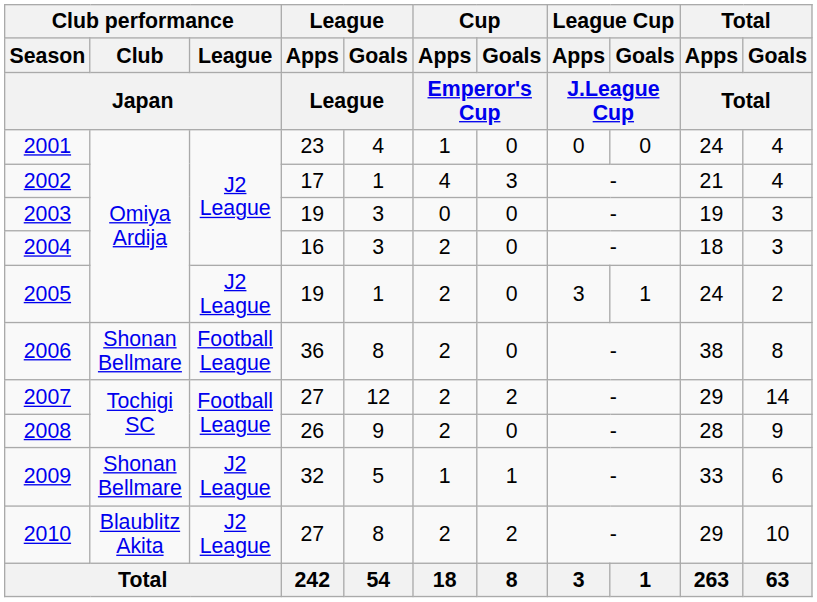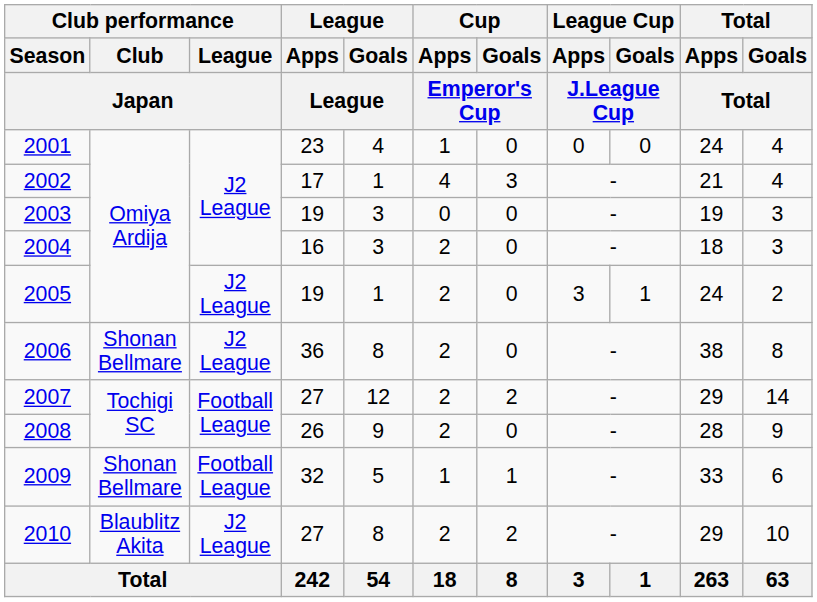 <table class="wikitable" style="text-align:center;">
 <tr>
 <th colspan=3>Club performance</th>
 <th colspan=2>League</th>
 <th colspan=2>Cup</th>
 <th colspan=2>League Cup</th>
 <th colspan=2>Total</th>
 </tr>
 <tr>
 <th>Season</th>
 <th>Club</th>
 <th>League</th>
 <th>Apps</th>
 <th>Goals</th>
 <th>Apps</th>
 <th>Goals</th>
 <th>Apps</th>
 <th>Goals</th>
 <th>Apps</th>
 <th>Goals</th>
 </tr>
 <tr>
 <th colspan=3>Japan</th>
 <th colspan=2>League</th>
 <th colspan=2><a href='#'>Emperor's Cup</a></th>
 <th colspan=2><a href='#'>J.League Cup</a></th>
 <th colspan=2>Total</th>
 </tr>
 <tr>
 <td><a href='#'>2001</a></td>
 <td rowspan="5"><a href='#'>Omiya Ardija</a></td>
 <td rowspan="4"><a href='#'>J2 League</a></td>
 <td>23</td>
 <td>4</td>
 <td>1</td>
 <td>0</td>
 <td>0</td>
 <td>0</td>
 <td>24</td>
 <td>4</td>
 </tr>
 <tr>
 <td><a href='#'>2002</a></td>
 <td>17</td>
 <td>1</td>
 <td>4</td>
 <td>3</td>
 <td colspan="2">-</td>
 <td>21</td>
 <td>4</td>
 </tr>
 <tr>
 <td><a href='#'>2003</a></td>
 <td>19</td>
 <td>3</td>
 <td>0</td>
 <td>0</td>
 <td colspan="2">-</td>
 <td>19</td>
 <td>3</td>
 </tr>
 <tr>
 <td><a href='#'>2004</a></td>
 <td>16</td>
 <td>3</td>
 <td>2</td>
 <td>0</td>
 <td colspan="2">-</td>
 <td>18</td>
 <td>3</td>
 </tr>
 <tr>
 <td><a href='#'>2005</a></td>
 <td><a href='#'>J2 League</a></td>
 <td>19</td>
 <td>1</td>
 <td>2</td>
 <td>0</td>
 <td>3</td>
 <td>1</td>
 <td>24</td>
 <td>2</td>
 </tr>
 <tr>
 <td><a href='#'>2006</a></td>
 <td><a href='#'>Shonan Bellmare</a></td>
-<td><a href='#'>Football League</a></td>
+<td><a href='#'>J2 League</a></td>
 <td>36</td>
 <td>8</td>
 <td>2</td>
 <td>0</td>
 <td colspan="2">-</td>
 <td>38</td>
 <td>8</td>
 </tr>
 <tr>
 <td><a href='#'>2007</a></td>
 <td rowspan="2"><a href='#'>Tochigi SC</a></td>
 <td rowspan="2"><a href='#'>Football League</a></td>
 <td>27</td>
 <td>12</td>
 <td>2</td>
 <td>2</td>
 <td colspan="2">-</td>
 <td>29</td>
 <td>14</td>
 </tr>
 <tr>
 <td><a href='#'>2008</a></td>
 <td>26</td>
 <td>9</td>
 <td>2</td>
 <td>0</td>
 <td colspan="2">-</td>
 <td>28</td>
 <td>9</td>
 </tr>
 <tr>
 <td><a href='#'>2009</a></td>
 <td><a href='#'>Shonan Bellmare</a></td>
-<td><a href='#'>J2 League</a></td>
+<td><a href='#'>Football League</a></td>
 <td>32</td>
 <td>5</td>
 <td>1</td>
 <td>1</td>
 <td colspan="2">-</td>
 <td>33</td>
 <td>6</td>
 </tr>
 <tr>
 <td><a href='#'>2010</a></td>
 <td><a href='#'>Blaublitz Akita</a></td>
 <td><a href='#'>J2 League</a></td>
 <td>27</td>
 <td>8</td>
 <td>2</td>
 <td>2</td>
 <td colspan="2">-</td>
 <td>29</td>
 <td>10</td>
 </tr>
 <tr>
 <th colspan=3>Total</th>
 <th>242</th>
 <th>54</th>
 <th>18</th>
 <th>8</th>
 <th>3</th>
 <th>1</th>
 <th>263</th>
 <th>63</th>
 </tr>
 </table>
